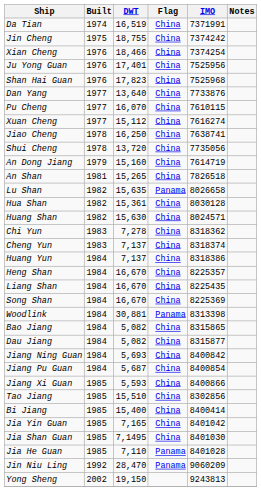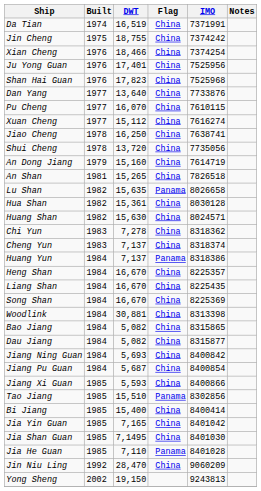 <table class="wikitable">
 <tr>
 <th>Ship</th>
 <th>Built</th>
 <th><a href='#'>DWT</a></th>
 <th>Flag</th>
 <th><a href='#'>IMO</a></th>
 <th>Notes</th>
 </tr>
 <tr>
 <td><em>Da Tian</em></td>
 <td>1974</td>
 <td align=right>16,519</td>
 <td> <a href='#'>China</a></td>
 <td>7371991</td>
 <td></td>
 </tr>
 <tr>
 <td><em>Jin Cheng</em></td>
 <td>1975</td>
 <td align=right>18,755</td>
 <td> <a href='#'>China</a></td>
 <td>7374242</td>
 <td></td>
 </tr>
 <tr>
 <td><em>Xian Cheng</em></td>
 <td>1976</td>
 <td align=right>18,466</td>
 <td> <a href='#'>China</a></td>
 <td>7374254</td>
 <td></td>
 </tr>
 <tr>
 <td><em>Ju Yong Guan</em></td>
 <td>1976</td>
 <td align=right>17,401</td>
 <td> <a href='#'>China</a></td>
 <td>7525956</td>
 <td></td>
 </tr>
 <tr>
 <td><em>Shan Hai Guan</em></td>
 <td>1976</td>
 <td align=right>17,823</td>
 <td> <a href='#'>China</a></td>
 <td>7525968</td>
 <td></td>
 </tr>
 <tr>
 <td><em>Dan Yang</em></td>
 <td>1977</td>
 <td align=right>13,640</td>
 <td> <a href='#'>China</a></td>
 <td>7733876</td>
 <td></td>
 </tr>
 <tr>
 <td><em>Pu Cheng</em></td>
 <td>1977</td>
 <td align=right>16,070</td>
 <td> <a href='#'>China</a></td>
 <td>7610115</td>
 <td></td>
 </tr>
 <tr>
 <td><em>Xuan Cheng</em></td>
 <td>1977</td>
 <td align=right>15,112</td>
 <td> <a href='#'>China</a></td>
 <td>7616274</td>
 <td></td>
 </tr>
 <tr>
 <td><em>Jiao Cheng</em></td>
 <td>1978</td>
 <td align=right>16,250</td>
 <td> <a href='#'>China</a></td>
 <td>7638741</td>
 <td></td>
 </tr>
 <tr>
 <td><em>Shui Cheng</em></td>
 <td>1978</td>
 <td align=right>13,720</td>
 <td> <a href='#'>China</a></td>
 <td>7735056</td>
 <td></td>
 </tr>
 <tr>
 <td><em>An Dong Jiang</em></td>
 <td>1979</td>
 <td align=right>15,160</td>
 <td> <a href='#'>China</a></td>
 <td>7614719</td>
 <td></td>
 </tr>
 <tr>
 <td><em>An Shan</em></td>
 <td>1981</td>
 <td align=right>15,265</td>
 <td> <a href='#'>China</a></td>
 <td>7826518</td>
 <td></td>
 </tr>
 <tr>
 <td><em>Lu Shan</em></td>
 <td>1982</td>
 <td align=right>15,635</td>
 <td> <a href='#'>Panama</a></td>
 <td>8026658</td>
 <td></td>
 </tr>
 <tr>
 <td><em>Hua Shan</em></td>
 <td>1982</td>
 <td align=right>15,361</td>
 <td> <a href='#'>China</a></td>
 <td>8030128</td>
 <td></td>
 </tr>
 <tr>
 <td><em>Huang Shan </em></td>
 <td>1982</td>
 <td align=right>15,630</td>
 <td> <a href='#'>China</a></td>
 <td>8024571</td>
 <td></td>
 </tr>
 <tr>
 <td><em>Chi Yun</em></td>
 <td>1983</td>
 <td align=right>7,278</td>
 <td> <a href='#'>China</a></td>
 <td>8318362</td>
 <td></td>
 </tr>
 <tr>
 <td><em>Cheng Yun</em></td>
 <td>1983</td>
 <td align=right>7,137</td>
 <td> <a href='#'>China</a></td>
 <td>8318374</td>
 <td></td>
 </tr>
 <tr>
 <td><em>Huang Yun</em></td>
 <td>1984</td>
 <td align=right>7,137</td>
-<td> <a href='#'>China</a></td>
+<td> <a href='#'>Panama</a></td>
 <td>8318386</td>
 <td></td>
 </tr>
 <tr>
 <td><em> Heng Shan</em></td>
 <td>1984</td>
 <td align=right>16,670</td>
 <td> <a href='#'>China</a></td>
 <td>8225357</td>
 <td></td>
 </tr>
 <tr>
 <td><em> Liang Shan</em></td>
 <td>1984</td>
 <td align=right>16,670</td>
 <td> <a href='#'>China</a></td>
 <td>8225435</td>
 <td></td>
 </tr>
 <tr>
 <td><em> Song Shan</em></td>
 <td>1984</td>
 <td align=right>16,670</td>
 <td> <a href='#'>China</a></td>
 <td>8225369</td>
 <td></td>
 </tr>
 <tr>
 <td><em>Woodlink</em></td>
 <td>1984</td>
 <td align=right>30,881</td>
-<td> <a href='#'>Panama</a></td>
+<td> <a href='#'>China</a></td>
 <td>8313398</td>
 <td></td>
 </tr>
 <tr>
 <td><em>Bao Jiang</em></td>
 <td>1984</td>
 <td align=right>5,082</td>
 <td> <a href='#'>China</a></td>
 <td>8315865</td>
 <td></td>
 </tr>
 <tr>
 <td><em>Dau Jiang</em></td>
 <td>1984</td>
 <td align=right>5,082</td>
 <td> <a href='#'>China</a></td>
 <td>8315877</td>
 <td></td>
 </tr>
 <tr>
 <td><em>Jiang Ning Guan</em></td>
 <td>1984</td>
 <td align=right>5,693</td>
 <td> <a href='#'>China</a></td>
 <td>8400842</td>
 <td></td>
 </tr>
 <tr>
 <td><em>Jiang Pu Guan</em></td>
 <td>1984</td>
 <td align=right>5,687</td>
 <td> <a href='#'>China</a></td>
 <td>8400854</td>
 <td></td>
 </tr>
 <tr>
 <td><em>Jiang Xi Guan</em></td>
 <td>1985</td>
 <td align=right>5,593</td>
 <td> <a href='#'>China</a></td>
 <td>8400866</td>
 <td></td>
 </tr>
 <tr>
 <td><em>Tao Jiang</em></td>
 <td>1985</td>
 <td align=right>15,510</td>
-<td> <a href='#'>China</a></td>
+<td> <a href='#'>Panama</a></td>
 <td>8302856</td>
 <td></td>
 </tr>
 <tr>
 <td><em>Bi Jiang</em></td>
 <td>1985</td>
 <td align=right>15,400</td>
 <td> <a href='#'>China</a></td>
 <td>8400414</td>
 <td></td>
 </tr>
 <tr>
 <td><em>Jia Yin Guan</em></td>
 <td>1985</td>
 <td align=right>7,165</td>
 <td> <a href='#'>China</a></td>
 <td>8401042</td>
 <td></td>
 </tr>
 <tr>
 <td><em>Jia Shan Guan</em></td>
 <td>1985</td>
 <td align=right>7,1495</td>
 <td> <a href='#'>China</a></td>
 <td>8401030</td>
 <td></td>
 </tr>
 <tr>
 <td><em>Jia He Guan</em></td>
 <td>1985</td>
 <td align=right>7,110</td>
 <td> <a href='#'>Panama</a></td>
 <td>8401028</td>
 <td></td>
 </tr>
 <tr>
 <td><em>Jin Niu Ling</em></td>
 <td>1992</td>
 <td align=right>28,470</td>
-<td> <a href='#'>Panama</a></td>
+<td> <a href='#'>China</a></td>
 <td>9060209</td>
 <td></td>
 </tr>
 <tr>
 <td><em>Yong Sheng</em></td>
 <td>2002</td>
 <td align=right>19,150</td>
 <td></td>
 <td>9243813</td>
 <td></td>
 </tr>
 <tr>
 </tr>
 </table>
